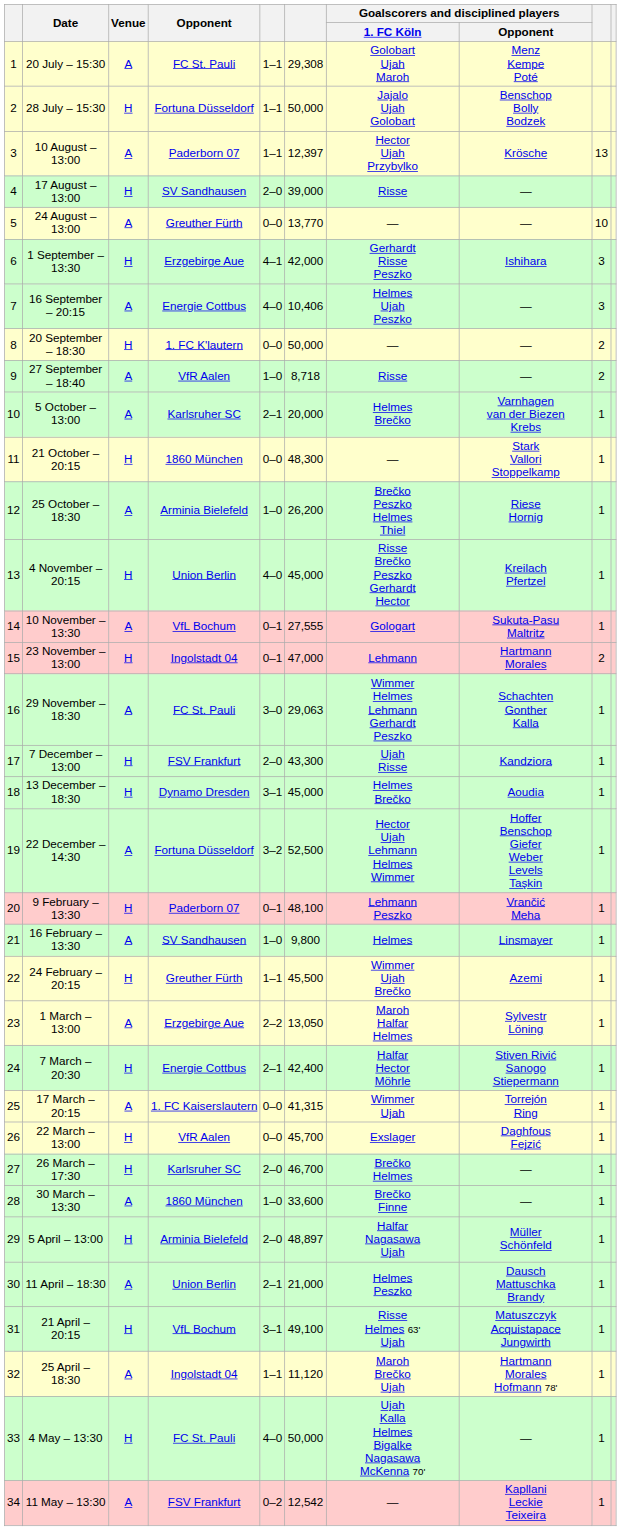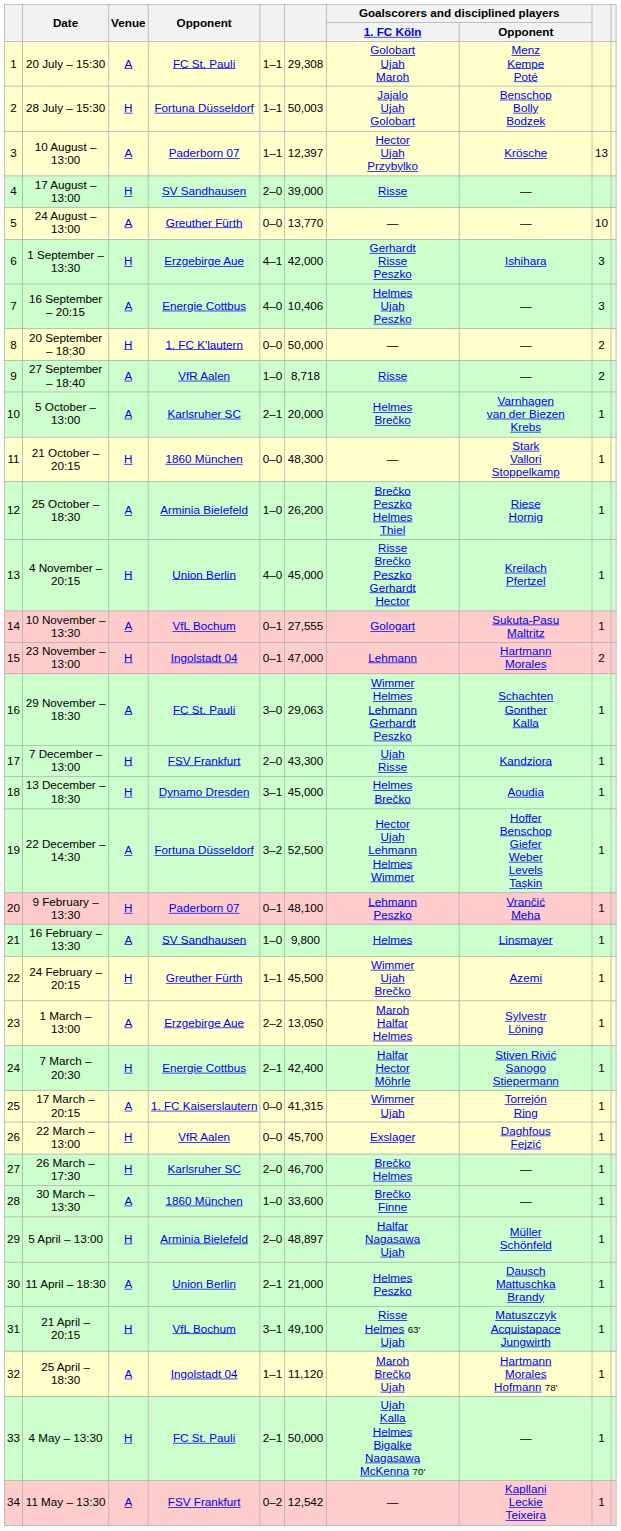 <table class="wikitable" style="text-align: center;">
 <tr>
 <th rowspan="2"></th>
 <th rowspan="2" style="width:110px">Date</th>
 <th rowspan="2">Venue</th>
 <th rowspan="2">Opponent</th>
 <th rowspan="2"><br></th>
 <th rowspan="2"></th>
 <th colspan="2">Goalscorers and disciplined players</th>
 <th rowspan="2"></th>
 <th rowspan="2"></th>
 </tr>
 <tr>
 <th style="width:175px"><a href='#'>1. FC Köln</a></th>
 <th style="width:175px">Opponent</th>
 </tr>
 <tr style="background:#ffc">
 <td>1</td>
 <td>20 July – 15:30</td>
 <td><a href='#'>A</a></td>
 <td><a href='#'>FC St. Pauli</a></td>
 <td>1–1</td>
 <td>29,308</td>
 <td><a href='#'>Golobart</a> <br><a href='#'>Ujah</a> <br><a href='#'>Maroh</a> </td>
 <td><a href='#'>Menz</a> <br><a href='#'>Kempe</a> <br><a href='#'>Poté</a> </td>
 <td></td>
 <td><br></td>
 </tr>
 <tr style="background:#ffc">
 <td>2</td>
 <td>28 July – 15:30</td>
 <td><a href='#'>H</a></td>
 <td><a href='#'>Fortuna Düsseldorf</a></td>
 <td>1–1</td>
-<td>50,000</td>
+<td>50,003</td>
 <td><a href='#'>Jajalo</a> <br><a href='#'>Ujah</a> <br><a href='#'>Golobart</a> </td>
 <td><a href='#'>Benschop</a> <br><a href='#'>Bolly</a> <br><a href='#'>Bodzek</a> </td>
 <td></td>
 <td><br></td>
 </tr>
 <tr style="background:#ffc">
 <td>3</td>
 <td>10 August – 13:00</td>
 <td><a href='#'>A</a></td>
 <td><a href='#'>Paderborn 07</a></td>
 <td>1–1</td>
 <td>12,397</td>
 <td><a href='#'>Hector</a> <br><a href='#'>Ujah</a> <br><a href='#'>Przybylko</a> </td>
 <td><a href='#'>Krösche</a>  </td>
 <td>13</td>
 <td><br></td>
 </tr>
 <tr style="background:#cfc">
 <td>4</td>
 <td>17 August – 13:00</td>
 <td><a href='#'>H</a></td>
 <td><a href='#'>SV Sandhausen</a></td>
 <td>2–0</td>
 <td>39,000</td>
 <td><a href='#'>Risse</a> </td>
 <td>—</td>
 <td></td>
 <td><br></td>
 </tr>
 <tr style="background:#ffc">
 <td>5</td>
 <td>24 August – 13:00</td>
 <td><a href='#'>A</a></td>
 <td><a href='#'>Greuther Fürth</a></td>
 <td>0–0</td>
 <td>13,770</td>
 <td>—</td>
 <td>—</td>
 <td>10</td>
 <td><br></td>
 </tr>
 <tr style="background:#cfc">
 <td>6</td>
 <td>1 September – 13:30</td>
 <td><a href='#'>H</a></td>
 <td><a href='#'>Erzgebirge Aue</a></td>
 <td>4–1</td>
 <td>42,000</td>
 <td><a href='#'>Gerhardt</a> <br><a href='#'>Risse</a> <br><a href='#'>Peszko</a> </td>
 <td><a href='#'>Ishihara</a> </td>
 <td>3</td>
 <td><br></td>
 </tr>
 <tr style="background:#cfc">
 <td>7</td>
 <td>16 September – 20:15</td>
 <td><a href='#'>A</a></td>
 <td><a href='#'>Energie Cottbus</a></td>
 <td>4–0</td>
 <td>10,406</td>
 <td><a href='#'>Helmes</a> <br><a href='#'>Ujah</a> <br><a href='#'>Peszko</a> </td>
 <td>—</td>
 <td>3</td>
 <td><br></td>
 </tr>
 <tr style="background:#ffc">
 <td>8</td>
 <td>20 September – 18:30</td>
 <td><a href='#'>H</a></td>
 <td><a href='#'>1. FC K'lautern</a></td>
 <td>0–0</td>
 <td>50,000</td>
 <td>—</td>
 <td>—</td>
 <td>2</td>
 <td><br></td>
 </tr>
 <tr style="background:#cfc">
 <td>9</td>
 <td>27 September – 18:40</td>
 <td><a href='#'>A</a></td>
 <td><a href='#'>VfR Aalen</a></td>
 <td>1–0</td>
 <td>8,718</td>
 <td><a href='#'>Risse</a> </td>
 <td>—</td>
 <td>2</td>
 <td><br></td>
 </tr>
 <tr style="background:#cfc">
 <td>10</td>
 <td>5 October – 13:00</td>
 <td><a href='#'>A</a></td>
 <td><a href='#'>Karlsruher SC</a></td>
 <td>2–1</td>
 <td>20,000</td>
 <td><a href='#'>Helmes</a> <br><a href='#'>Brečko</a> </td>
 <td><a href='#'>Varnhagen</a> <br><a href='#'>van der Biezen</a>  <br><a href='#'>Krebs</a> </td>
 <td>1</td>
 <td><br></td>
 </tr>
 <tr style="background:#ffc">
 <td>11</td>
 <td>21 October – 20:15</td>
 <td><a href='#'>H</a></td>
 <td><a href='#'>1860 München</a></td>
 <td>0–0</td>
 <td>48,300</td>
 <td>—</td>
 <td><a href='#'>Stark</a> <br><a href='#'>Vallori</a> <br><a href='#'>Stoppelkamp</a> </td>
 <td>1</td>
 <td><br></td>
 </tr>
 <tr style="background:#cfc">
 <td>12</td>
 <td>25 October – 18:30</td>
 <td><a href='#'>A</a></td>
 <td><a href='#'>Arminia Bielefeld</a></td>
 <td>1–0</td>
 <td>26,200</td>
 <td><a href='#'>Brečko</a> <br><a href='#'>Peszko</a> <br><a href='#'>Helmes</a> <br><a href='#'>Thiel</a> </td>
 <td><a href='#'>Riese</a> <br><a href='#'>Hornig</a> </td>
 <td>1</td>
 <td><br></td>
 </tr>
 <tr style="background:#cfc">
 <td>13</td>
 <td>4 November – 20:15</td>
 <td><a href='#'>H</a></td>
 <td><a href='#'>Union Berlin</a></td>
 <td>4–0</td>
 <td>45,000</td>
 <td><a href='#'>Risse</a> <br><a href='#'>Brečko</a> <br><a href='#'>Peszko</a> <br><a href='#'>Gerhardt</a> <br><a href='#'>Hector</a> </td>
 <td><a href='#'>Kreilach</a> <br><a href='#'>Pfertzel</a> </td>
 <td>1</td>
 <td><br></td>
 </tr>
 <tr style="background:#fcc">
 <td>14</td>
 <td>10 November – 13:30</td>
 <td><a href='#'>A</a></td>
 <td><a href='#'>VfL Bochum</a></td>
 <td>0–1</td>
 <td>27,555</td>
 <td><a href='#'>Gologart</a> </td>
 <td><a href='#'>Sukuta-Pasu</a> <br><a href='#'>Maltritz</a> </td>
 <td>1</td>
 <td><br></td>
 </tr>
 <tr style="background:#fcc">
 <td>15</td>
 <td>23 November – 13:00</td>
 <td><a href='#'>H</a></td>
 <td><a href='#'>Ingolstadt 04</a></td>
 <td>0–1</td>
 <td>47,000</td>
 <td><a href='#'>Lehmann</a> </td>
 <td><a href='#'>Hartmann</a> <br><a href='#'>Morales</a> </td>
 <td>2</td>
 <td><br></td>
 </tr>
 <tr style="background:#cfc">
 <td>16</td>
 <td>29 November – 18:30</td>
 <td><a href='#'>A</a></td>
 <td><a href='#'>FC St. Pauli</a></td>
 <td>3–0</td>
 <td>29,063</td>
 <td><a href='#'>Wimmer</a> <br><a href='#'>Helmes</a> <br><a href='#'>Lehmann</a> <br><a href='#'>Gerhardt</a> <br><a href='#'>Peszko</a> </td>
 <td><a href='#'>Schachten</a> <br><a href='#'>Gonther</a> <br><a href='#'>Kalla</a> </td>
 <td>1</td>
 <td><br></td>
 </tr>
 <tr style="background:#cfc">
 <td>17</td>
 <td>7 December – 13:00</td>
 <td><a href='#'>H</a></td>
 <td><a href='#'>FSV Frankfurt</a></td>
 <td>2–0</td>
 <td>43,300</td>
 <td><a href='#'>Ujah</a> <br><a href='#'>Risse</a> </td>
 <td><a href='#'>Kandziora</a> </td>
 <td>1</td>
 <td><br></td>
 </tr>
 <tr style="background:#cfc">
 <td>18</td>
 <td>13 December – 18:30</td>
 <td><a href='#'>H</a></td>
 <td><a href='#'>Dynamo Dresden</a></td>
 <td>3–1</td>
 <td>45,000</td>
 <td><a href='#'>Helmes</a> <br><a href='#'>Brečko</a> </td>
 <td><a href='#'>Aoudia</a> </td>
 <td>1</td>
 <td><br></td>
 </tr>
 <tr style="background:#cfc">
 <td>19</td>
 <td>22 December – 14:30</td>
 <td><a href='#'>A</a></td>
 <td><a href='#'>Fortuna Düsseldorf</a></td>
 <td>3–2</td>
 <td>52,500</td>
 <td><a href='#'>Hector</a> <br><a href='#'>Ujah</a> <br><a href='#'>Lehmann</a> <br><a href='#'>Helmes</a> <br><a href='#'>Wimmer</a> </td>
 <td><a href='#'>Hoffer</a> <br><a href='#'>Benschop</a> <br><a href='#'>Giefer</a> <br><a href='#'>Weber</a> <br><a href='#'>Levels</a> <br><a href='#'>Taşkin</a> </td>
 <td>1</td>
 <td><br></td>
 </tr>
 <tr style="background:#fcc">
 <td>20</td>
 <td>9 February – 13:30</td>
 <td><a href='#'>H</a></td>
 <td><a href='#'>Paderborn 07</a></td>
 <td>0–1</td>
 <td>48,100</td>
 <td><a href='#'>Lehmann</a> <br><a href='#'>Peszko</a> </td>
 <td><a href='#'>Vrančić</a> <br><a href='#'>Meha</a> </td>
 <td>1</td>
 <td><br></td>
 </tr>
 <tr style="background:#cfc">
 <td>21</td>
 <td>16 February – 13:30</td>
 <td><a href='#'>A</a></td>
 <td><a href='#'>SV Sandhausen</a></td>
 <td>1–0</td>
 <td>9,800</td>
 <td><a href='#'>Helmes</a> </td>
 <td><a href='#'>Linsmayer</a> </td>
 <td>1</td>
 <td><br></td>
 </tr>
 <tr style="background:#ffc">
 <td>22</td>
 <td>24 February – 20:15</td>
 <td><a href='#'>H</a></td>
 <td><a href='#'>Greuther Fürth</a></td>
 <td>1–1</td>
 <td>45,500</td>
 <td><a href='#'>Wimmer</a> <br><a href='#'>Ujah</a> <br><a href='#'>Brečko</a> </td>
 <td><a href='#'>Azemi</a> </td>
 <td>1</td>
 <td><br></td>
 </tr>
 <tr style="background:#ffc">
 <td>23</td>
 <td>1 March – 13:00</td>
 <td><a href='#'>A</a></td>
 <td><a href='#'>Erzgebirge Aue</a></td>
 <td>2–2</td>
 <td>13,050</td>
 <td><a href='#'>Maroh</a> <br><a href='#'>Halfar</a> <br><a href='#'>Helmes</a> </td>
 <td><a href='#'>Sylvestr</a> <br><a href='#'>Löning</a> </td>
 <td>1</td>
 <td><br></td>
 </tr>
 <tr style="background:#cfc">
 <td>24</td>
 <td>7 March – 20:30</td>
 <td><a href='#'>H</a></td>
 <td><a href='#'>Energie Cottbus</a></td>
 <td>2–1</td>
 <td>42,400</td>
 <td><a href='#'>Halfar</a> <br><a href='#'>Hector</a> <br><a href='#'>Möhrle</a> </td>
 <td><a href='#'>Stiven Rivić</a> <br><a href='#'>Sanogo</a> <br><a href='#'>Stiepermann</a> </td>
 <td>1</td>
 <td></td>
 </tr>
 <tr style="background:#ffc">
 <td>25</td>
 <td>17 March – 20:15</td>
 <td><a href='#'>A</a></td>
 <td><a href='#'>1. FC Kaiserslautern</a></td>
 <td>0–0</td>
 <td>41,315</td>
 <td><a href='#'>Wimmer</a> <br><a href='#'>Ujah</a> </td>
 <td><a href='#'>Torrejón</a> <br><a href='#'>Ring</a> </td>
 <td>1</td>
 <td></td>
 </tr>
 <tr style="background:#ffc">
 <td>26</td>
 <td>22 March – 13:00</td>
 <td><a href='#'>H</a></td>
 <td><a href='#'>VfR Aalen</a></td>
 <td>0–0</td>
 <td>45,700</td>
 <td><a href='#'>Exslager</a> </td>
 <td><a href='#'>Daghfous</a> <br><a href='#'>Fejzić</a> </td>
 <td>1</td>
 <td></td>
 </tr>
 <tr style="background:#cfc">
 <td>27</td>
 <td>26 March – 17:30</td>
 <td><a href='#'>H</a></td>
 <td><a href='#'>Karlsruher SC</a></td>
 <td>2–0</td>
 <td>46,700</td>
 <td><a href='#'>Brečko</a> <br><a href='#'>Helmes</a> </td>
 <td>—</td>
 <td>1</td>
 <td></td>
 </tr>
 <tr style="background:#cfc">
 <td>28</td>
 <td>30 March – 13:30</td>
 <td><a href='#'>A</a></td>
 <td><a href='#'>1860 München</a></td>
 <td>1–0</td>
 <td>33,600</td>
 <td><a href='#'>Brečko</a> <br><a href='#'>Finne</a> </td>
 <td>—</td>
 <td>1</td>
 <td></td>
 </tr>
 <tr style="background:#cfc">
 <td>29</td>
 <td>5 April – 13:00</td>
 <td><a href='#'>H</a></td>
 <td><a href='#'>Arminia Bielefeld</a></td>
 <td>2–0</td>
 <td>48,897</td>
 <td><a href='#'>Halfar</a> <br><a href='#'>Nagasawa</a> <br><a href='#'>Ujah</a> </td>
 <td><a href='#'>Müller</a> <br><a href='#'>Schönfeld</a> </td>
 <td>1</td>
 <td></td>
 </tr>
 <tr style="background:#cfc">
 <td>30</td>
 <td>11 April – 18:30</td>
 <td><a href='#'>A</a></td>
 <td><a href='#'>Union Berlin</a></td>
 <td>2–1</td>
 <td>21,000</td>
 <td><a href='#'>Helmes</a>  <br><a href='#'>Peszko</a> </td>
 <td><a href='#'>Dausch</a> <br><a href='#'>Mattuschka</a> <br><a href='#'>Brandy</a> </td>
 <td>1</td>
 <td></td>
 </tr>
 <tr Use style="background:#cfc">
 <td>31</td>
 <td>21 April – 20:15</td>
 <td><a href='#'>H</a></td>
 <td><a href='#'>VfL Bochum</a></td>
 <td>3–1</td>
 <td>49,100</td>
 <td><a href='#'>Risse</a> <br><a href='#'>Helmes</a>  <small>63'</small> <br><a href='#'>Ujah</a> </td>
 <td><a href='#'>Matuszczyk</a> <br><a href='#'>Acquistapace</a> <br><a href='#'>Jungwirth</a> </td>
 <td>1</td>
 <td></td>
 </tr>
 <tr style="background:#ffc">
 <td>32</td>
 <td>25 April – 18:30</td>
 <td><a href='#'>A</a></td>
 <td><a href='#'>Ingolstadt 04</a></td>
 <td>1–1</td>
 <td>11,120</td>
 <td><a href='#'>Maroh</a> <br><a href='#'>Brečko</a> <br><a href='#'>Ujah</a> </td>
 <td><a href='#'>Hartmann</a> <br><a href='#'>Morales</a> <br><a href='#'>Hofmann</a>  <small>78'</small></td>
 <td>1</td>
 <td></td>
 </tr>
 <tr style="background:#cfc">
 <td>33</td>
 <td>4 May – 13:30</td>
 <td><a href='#'>H</a></td>
 <td><a href='#'>FC St. Pauli</a></td>
-<td>4–0</td>
+<td>2–1</td>
 <td>50,000</td>
 <td><a href='#'>Ujah</a> <br><a href='#'>Kalla</a> <br><a href='#'>Helmes</a> <br><a href='#'>Bigalke</a> <br><a href='#'>Nagasawa</a> <br><a href='#'>McKenna</a>  <small>70'</small></td>
 <td>—</td>
 <td>1</td>
 <td></td>
 </tr>
 <tr style="background:#fcc">
 <td>34</td>
 <td>11 May – 13:30</td>
 <td><a href='#'>A</a></td>
 <td><a href='#'>FSV Frankfurt</a></td>
 <td>0–2</td>
 <td>12,542</td>
 <td>—</td>
 <td><a href='#'>Kapllani</a> <br><a href='#'>Leckie</a> <br><a href='#'>Teixeira</a> </td>
 <td>1</td>
 <td></td>
 </tr>
 </table>
